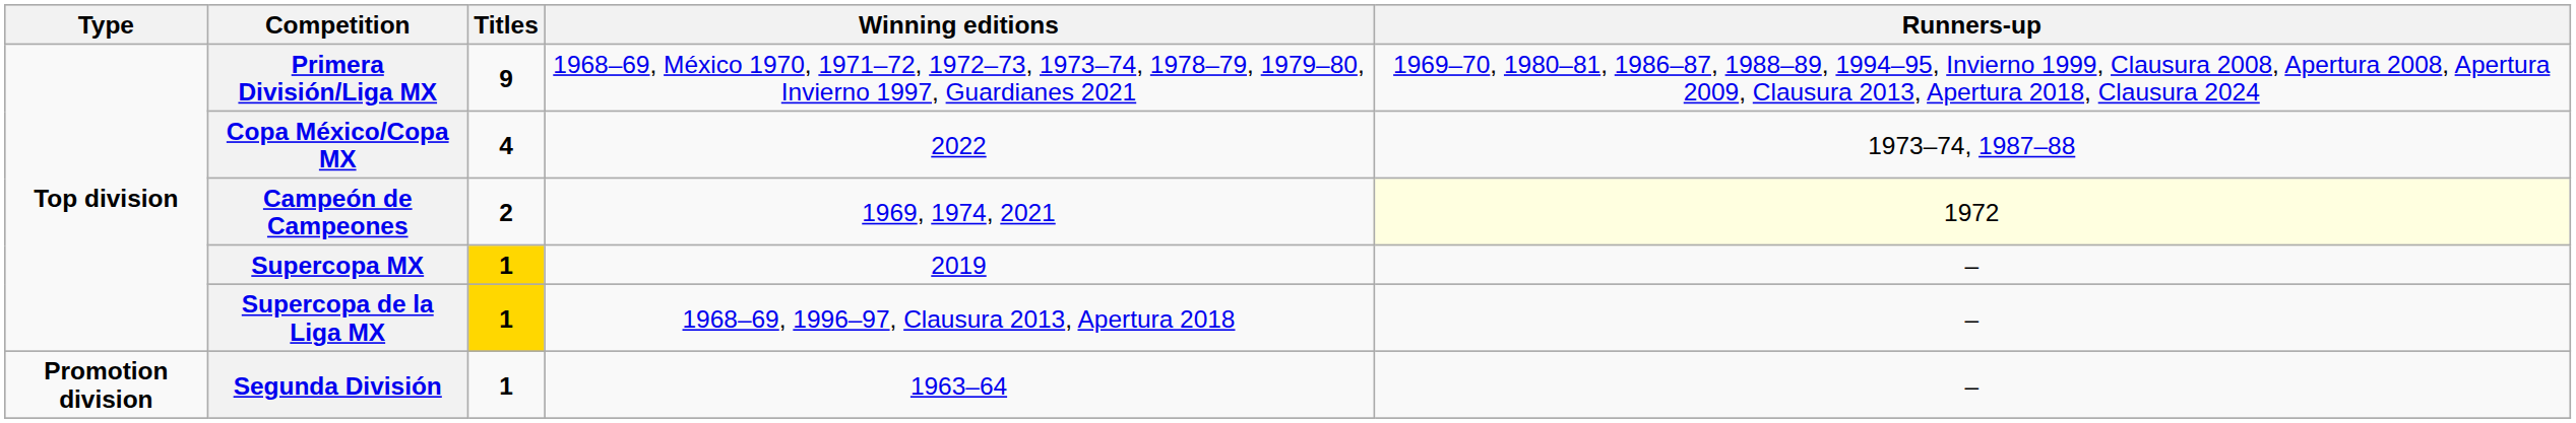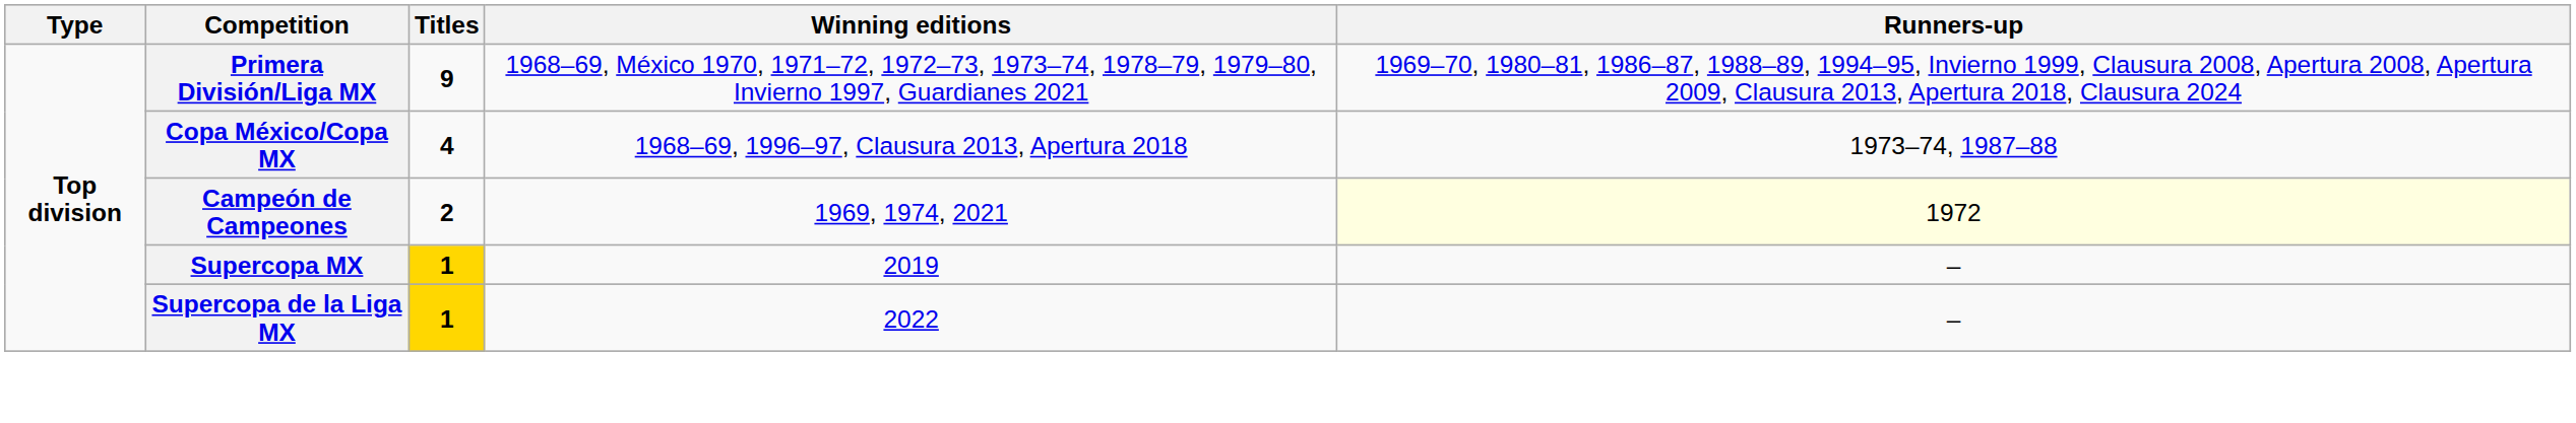 <table class="wikitable plainrowheaders" style="font-size:95%; text-align:center;">
 <tr>
 <th>Type</th>
 <th>Competition</th>
 <th>Titles</th>
 <th>Winning editions</th>
 <th>Runners-up</th>
 </tr>
 <tr>
 <td rowspan="5"> <strong>Top division</strong></td>
 <th scope=col><a href='#'>Primera División/Liga MX</a></th>
 <td><strong>9</strong></td>
 <td><a href='#'>1968–69</a>, <a href='#'>México 1970</a>, <a href='#'>1971–72</a>, <a href='#'>1972–73</a>, <a href='#'>1973–74</a>, <a href='#'>1978–79</a>, <a href='#'>1979–80</a>, <a href='#'>Invierno 1997</a>, <a href='#'>Guardianes 2021</a></td>
 <td><a href='#'>1969–70</a>, <a href='#'>1980–81</a>, <a href='#'>1986–87</a>, <a href='#'>1988–89</a>, <a href='#'>1994–95</a>, <a href='#'>Invierno 1999</a>, <a href='#'>Clausura 2008</a>, <a href='#'>Apertura 2008</a>, <a href='#'>Apertura 2009</a>, <a href='#'>Clausura 2013</a>, <a href='#'>Apertura 2018</a>, <a href='#'>Clausura 2024</a></td>
 </tr>
 <tr>
 <th scope=col><a href='#'>Copa México/Copa MX</a></th>
 <td><strong>4</strong></td>
-<td><a href='#'>2022</a></td>
+<td><a href='#'>1968–69</a>, <a href='#'>1996–97</a>, <a href='#'>Clausura 2013</a>, <a href='#'>Apertura 2018</a></td>
 <td>1973–74, <a href='#'>1987–88</a></td>
 </tr>
 <tr>
 <th scope=col><a href='#'>Campeón de Campeones</a></th>
 <td><strong>2</strong></td>
 <td><a href='#'>1969</a>, <a href='#'>1974</a>, <a href='#'>2021</a></td>
 <td style="background: lightyellow;">1972</td>
 </tr>
 <tr>
 <th scope=col><a href='#'>Supercopa MX</a></th>
 <td bgcolor="gold"><strong>1</strong></td>
 <td><a href='#'>2019</a></td>
 <td>–</td>
 </tr>
 <tr>
 <th scope=col><a href='#'>Supercopa de la Liga MX</a></th>
 <td bgcolor="gold"><strong>1</strong></td>
-<td><a href='#'>1968–69</a>, <a href='#'>1996–97</a>, <a href='#'>Clausura 2013</a>, <a href='#'>Apertura 2018</a></td>
-<td>–</td>
-</tr>
-<tr>
-<td rowspan="1"><strong>Promotion division</strong></td>
-<th scope=col><a href='#'>Segunda División</a></th>
-<td><strong>1</strong></td>
-<td><a href='#'>1963–64</a></td>
+<td><a href='#'>2022</a></td>
 <td>–</td>
 </tr>
 </table>
